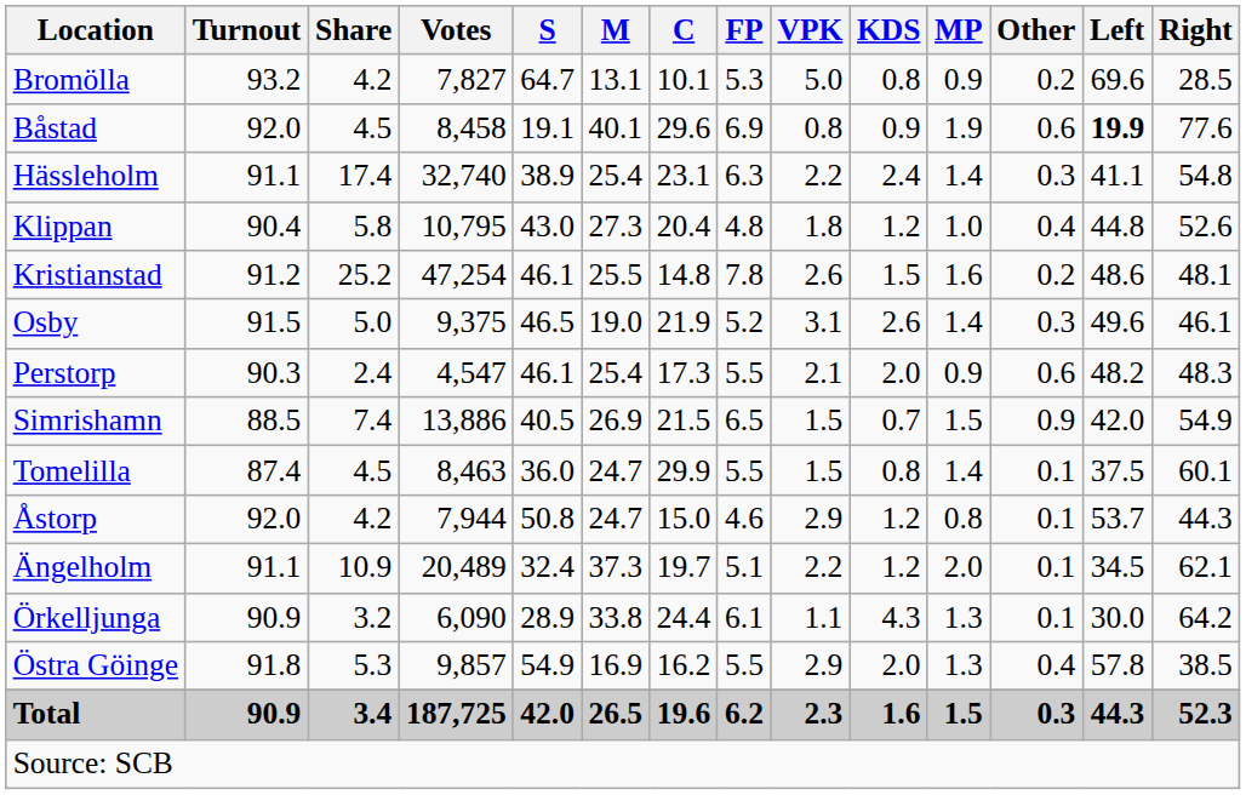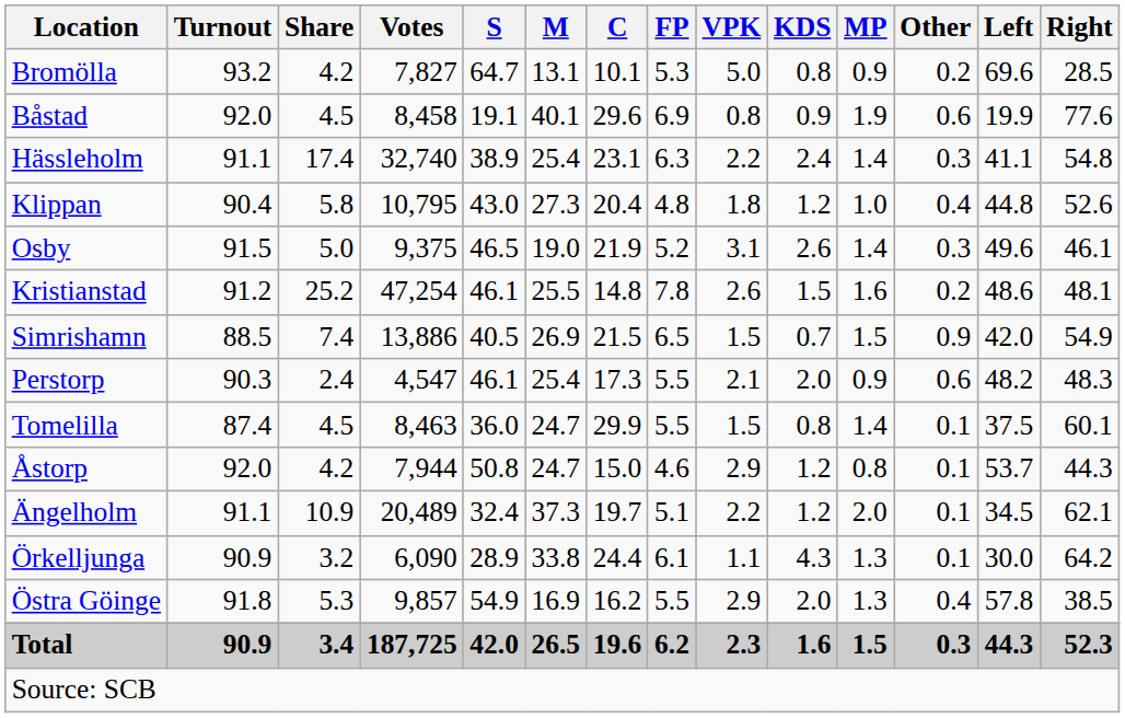 <table class="wikitable sortable" style=text-align:right>
 <tr>
 <th>Location</th>
 <th>Turnout</th>
 <th>Share</th>
 <th>Votes</th>
 <th><a href='#'>S</a></th>
 <th><a href='#'>M</a></th>
 <th><a href='#'>C</a></th>
 <th><a href='#'>FP</a></th>
 <th><a href='#'>VPK</a></th>
 <th><a href='#'>KDS</a></th>
 <th><a href='#'>MP</a></th>
 <th>Other</th>
 <th>Left</th>
 <th>Right</th>
 </tr>
 <tr>
 <td align=left><a href='#'>Bromölla</a></td>
 <td>93.2</td>
 <td>4.2</td>
 <td>7,827</td>
 <td>64.7</td>
 <td>13.1</td>
 <td>10.1</td>
 <td>5.3</td>
 <td>5.0</td>
 <td>0.8</td>
 <td>0.9</td>
 <td>0.2</td>
 <td>69.6</td>
 <td>28.5</td>
 </tr>
 <tr>
 <td align=left><a href='#'>Båstad</a></td>
 <td>92.0</td>
 <td>4.5</td>
 <td>8,458</td>
 <td>19.1</td>
 <td>40.1</td>
 <td>29.6</td>
 <td>6.9</td>
 <td>0.8</td>
 <td>0.9</td>
 <td>1.9</td>
 <td>0.6</td>
-<td><strong>19.9</strong></td>
+<td>19.9</td>
 <td>77.6</td>
 </tr>
 <tr>
 <td align=left><a href='#'>Hässleholm</a></td>
 <td>91.1</td>
 <td>17.4</td>
 <td>32,740</td>
 <td>38.9</td>
 <td>25.4</td>
 <td>23.1</td>
 <td>6.3</td>
 <td>2.2</td>
 <td>2.4</td>
 <td>1.4</td>
 <td>0.3</td>
 <td>41.1</td>
 <td>54.8</td>
 </tr>
 <tr>
 <td align=left><a href='#'>Klippan</a></td>
 <td>90.4</td>
 <td>5.8</td>
 <td>10,795</td>
 <td>43.0</td>
 <td>27.3</td>
 <td>20.4</td>
 <td>4.8</td>
 <td>1.8</td>
 <td>1.2</td>
 <td>1.0</td>
 <td>0.4</td>
 <td>44.8</td>
 <td>52.6</td>
 </tr>
 <tr>
+<td align=left><a href='#'>Osby</a></td>
+<td>91.5</td>
+<td>5.0</td>
+<td>9,375</td>
+<td>46.5</td>
+<td>19.0</td>
+<td>21.9</td>
+<td>5.2</td>
+<td>3.1</td>
+<td>2.6</td>
+<td>1.4</td>
+<td>0.3</td>
+<td>49.6</td>
+<td>46.1</td>
+</tr>
+<tr>
 <td align=left><a href='#'>Kristianstad</a></td>
 <td>91.2</td>
 <td>25.2</td>
 <td>47,254</td>
 <td>46.1</td>
 <td>25.5</td>
 <td>14.8</td>
 <td>7.8</td>
 <td>2.6</td>
 <td>1.5</td>
 <td>1.6</td>
 <td>0.2</td>
 <td>48.6</td>
 <td>48.1</td>
 </tr>
 <tr>
-<td align=left><a href='#'>Osby</a></td>
-<td>91.5</td>
-<td>5.0</td>
-<td>9,375</td>
-<td>46.5</td>
-<td>19.0</td>
-<td>21.9</td>
-<td>5.2</td>
-<td>3.1</td>
-<td>2.6</td>
-<td>1.4</td>
-<td>0.3</td>
-<td>49.6</td>
-<td>46.1</td>
+<td align=left><a href='#'>Simrishamn</a></td>
+<td>88.5</td>
+<td>7.4</td>
+<td>13,886</td>
+<td>40.5</td>
+<td>26.9</td>
+<td>21.5</td>
+<td>6.5</td>
+<td>1.5</td>
+<td>0.7</td>
+<td>1.5</td>
+<td>0.9</td>
+<td>42.0</td>
+<td>54.9</td>
 </tr>
 <tr>
 <td align=left><a href='#'>Perstorp</a></td>
 <td>90.3</td>
 <td>2.4</td>
 <td>4,547</td>
 <td>46.1</td>
 <td>25.4</td>
 <td>17.3</td>
 <td>5.5</td>
 <td>2.1</td>
 <td>2.0</td>
 <td>0.9</td>
 <td>0.6</td>
 <td>48.2</td>
 <td>48.3</td>
-</tr>
-<tr>
-<td align=left><a href='#'>Simrishamn</a></td>
-<td>88.5</td>
-<td>7.4</td>
-<td>13,886</td>
-<td>40.5</td>
-<td>26.9</td>
-<td>21.5</td>
-<td>6.5</td>
-<td>1.5</td>
-<td>0.7</td>
-<td>1.5</td>
-<td>0.9</td>
-<td>42.0</td>
-<td>54.9</td>
 </tr>
 <tr>
 <td align=left><a href='#'>Tomelilla</a></td>
 <td>87.4</td>
 <td>4.5</td>
 <td>8,463</td>
 <td>36.0</td>
 <td>24.7</td>
 <td>29.9</td>
 <td>5.5</td>
 <td>1.5</td>
 <td>0.8</td>
 <td>1.4</td>
 <td>0.1</td>
 <td>37.5</td>
 <td>60.1</td>
 </tr>
 <tr>
 <td align=left><a href='#'>Åstorp</a></td>
 <td>92.0</td>
 <td>4.2</td>
 <td>7,944</td>
 <td>50.8</td>
 <td>24.7</td>
 <td>15.0</td>
 <td>4.6</td>
 <td>2.9</td>
 <td>1.2</td>
 <td>0.8</td>
 <td>0.1</td>
 <td>53.7</td>
 <td>44.3</td>
 </tr>
 <tr>
 <td align=left><a href='#'>Ängelholm</a></td>
 <td>91.1</td>
 <td>10.9</td>
 <td>20,489</td>
 <td>32.4</td>
 <td>37.3</td>
 <td>19.7</td>
 <td>5.1</td>
 <td>2.2</td>
 <td>1.2</td>
 <td>2.0</td>
 <td>0.1</td>
 <td>34.5</td>
 <td>62.1</td>
 </tr>
 <tr>
 <td align=left><a href='#'>Örkelljunga</a></td>
 <td>90.9</td>
 <td>3.2</td>
 <td>6,090</td>
 <td>28.9</td>
 <td>33.8</td>
 <td>24.4</td>
 <td>6.1</td>
 <td>1.1</td>
 <td>4.3</td>
 <td>1.3</td>
 <td>0.1</td>
 <td>30.0</td>
 <td>64.2</td>
 </tr>
 <tr>
 <td align=left><a href='#'>Östra Göinge</a></td>
 <td>91.8</td>
 <td>5.3</td>
 <td>9,857</td>
 <td>54.9</td>
 <td>16.9</td>
 <td>16.2</td>
 <td>5.5</td>
 <td>2.9</td>
 <td>2.0</td>
 <td>1.3</td>
 <td>0.4</td>
 <td>57.8</td>
 <td>38.5</td>
 </tr>
 <tr>
 </tr>
 <tr style="background:#CDCDCD;">
 <td align=left><strong>Total</strong></td>
 <td><strong>90.9</strong></td>
 <td><strong>3.4</strong></td>
 <td><strong>187,725</strong></td>
 <td><strong>42.0</strong></td>
 <td><strong>26.5</strong></td>
 <td><strong>19.6</strong></td>
 <td><strong>6.2</strong></td>
 <td><strong>2.3</strong></td>
 <td><strong>1.6</strong></td>
 <td><strong>1.5</strong></td>
 <td><strong>0.3</strong></td>
 <td><strong>44.3</strong></td>
 <td><strong>52.3</strong></td>
 </tr>
 <tr>
 <td align=left colspan=14>Source: SCB </td>
 </tr>
 </table>
